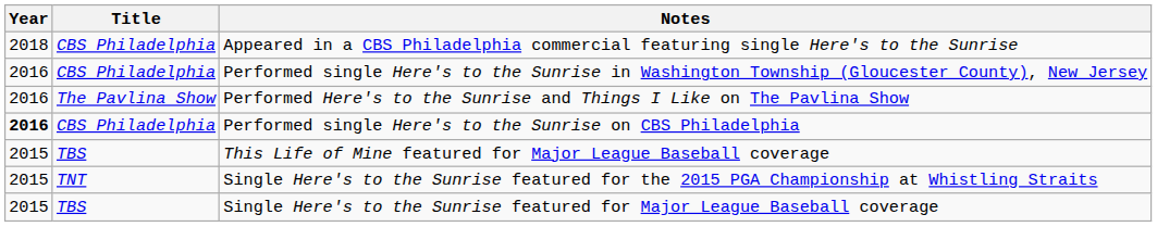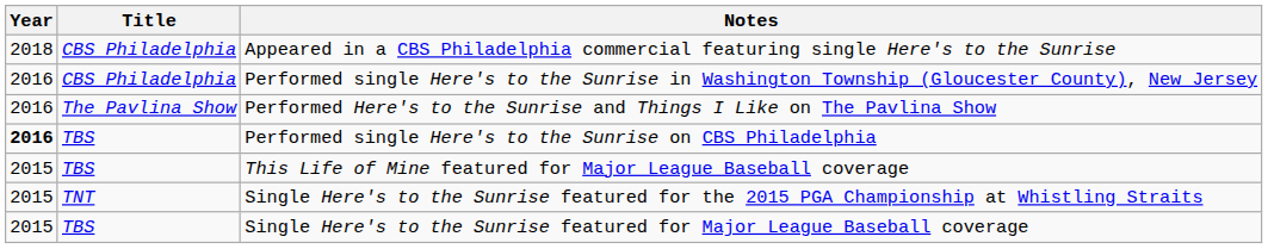 <table class="wikitable sortable plainrowheaders">
 <tr>
 <th>Year</th>
 <th>Title</th>
 <th>Notes</th>
 </tr>
 <tr>
 <td>2018</td>
 <td><em><a href='#'>CBS Philadelphia</a></em></td>
 <td>Appeared in a <a href='#'>CBS Philadelphia</a> commercial featuring single <em>Here's to the Sunrise</em></td>
 </tr>
 <tr>
 <td>2016</td>
 <td><em><a href='#'>CBS Philadelphia</a></em></td>
 <td>Performed single <em>Here's to the Sunrise</em> in <a href='#'>Washington Township (Gloucester County)</a>, <a href='#'>New Jersey</a></td>
 </tr>
 <tr>
 <td>2016</td>
 <td><em><a href='#'>The Pavlina Show</a></em></td>
 <td>Performed <em>Here's to the Sunrise</em> and <em>Things I Like</em> on <a href='#'>The Pavlina Show</a></td>
 </tr>
 <tr>
 <td><strong>2016</strong></td>
-<td><em><a href='#'>CBS Philadelphia</a></em></td>
+<td><em><a href='#'>TBS</a></em></td>
 <td>Performed single <em>Here's to the Sunrise</em> on <a href='#'>CBS Philadelphia</a></td>
 </tr>
 <tr>
 <td>2015</td>
 <td><em><a href='#'>TBS</a></em></td>
 <td><em>This Life of Mine</em> featured for <a href='#'>Major League Baseball</a> coverage</td>
 </tr>
 <tr>
 <td>2015</td>
 <td><em><a href='#'>TNT</a></em></td>
 <td>Single <em>Here's to the Sunrise</em> featured for the <a href='#'>2015 PGA Championship</a> at <a href='#'>Whistling Straits</a></td>
 </tr>
 <tr>
 <td>2015</td>
 <td><em><a href='#'>TBS</a></em></td>
 <td>Single <em>Here's to the Sunrise</em> featured for <a href='#'>Major League Baseball</a> coverage</td>
 </tr>
 </table>
